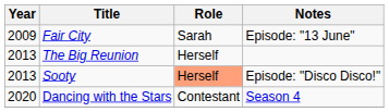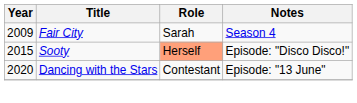 <table class="wikitable sortable">
 <tr>
 <th>Year</th>
 <th>Title</th>
 <th>Role</th>
 <th class="unsortable">Notes</th>
 </tr>
 <tr>
 <td>2009</td>
 <td><em><a href='#'>Fair City</a></em></td>
 <td>Sarah</td>
-<td>Episode: "13 June"</td>
+<td><a href='#'>Season 4</a></td>
 </tr>
 <tr>
-<td>2013</td>
-<td><em><a href='#'>The Big Reunion</a></em></td>
-<td>Herself</td>
-<td></td>
-</tr>
-<tr>
-<td>2013</td>
+<td>2015</td>
 <td><em><a href='#'>Sooty</a></td>
 <td style="background: lightsalmon;">Herself</td>
 <td>Episode: "Disco Disco!"</td>
 </tr>
 <tr>
 <td>2020</td>
 <td></em><a href='#'>Dancing with the Stars</a><em></td>
 <td>Contestant</td>
-<td><a href='#'>Season 4</a></td>
+<td>Episode: "13 June"</td>
 </tr>
 <tr>
 </tr>
 </table>
